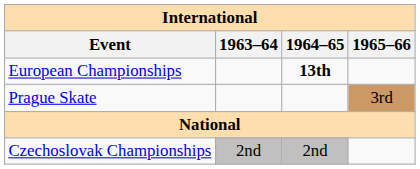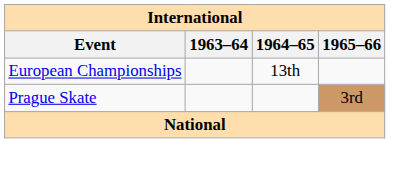 <table class="wikitable" style="text-align:center">
 <tr>
 <th style="background-color: #ffdead; " colspan=4 align=center>International</th>
 </tr>
 <tr>
 <th>Event</th>
 <th>1963–64</th>
 <th>1964–65</th>
 <th>1965–66</th>
 </tr>
 <tr>
 <td align=left><a href='#'>European Championships</a></td>
 <td></td>
-<td><strong>13th</strong></td>
+<td>13th</td>
 <td></td>
 </tr>
 <tr>
 <td align=left><a href='#'>Prague Skate</a></td>
 <td></td>
 <td></td>
 <td bgcolor=cc9966>3rd</td>
 </tr>
 <tr>
 <th style="background-color: #ffdead; " colspan=4 align=center>National</th>
 </tr>
-<tr>
-<td align=left><a href='#'>Czechoslovak Championships</a></td>
-<td bgcolor=silver>2nd</td>
-<td bgcolor=silver>2nd</td>
-<td></td>
-</tr>
 </table>
